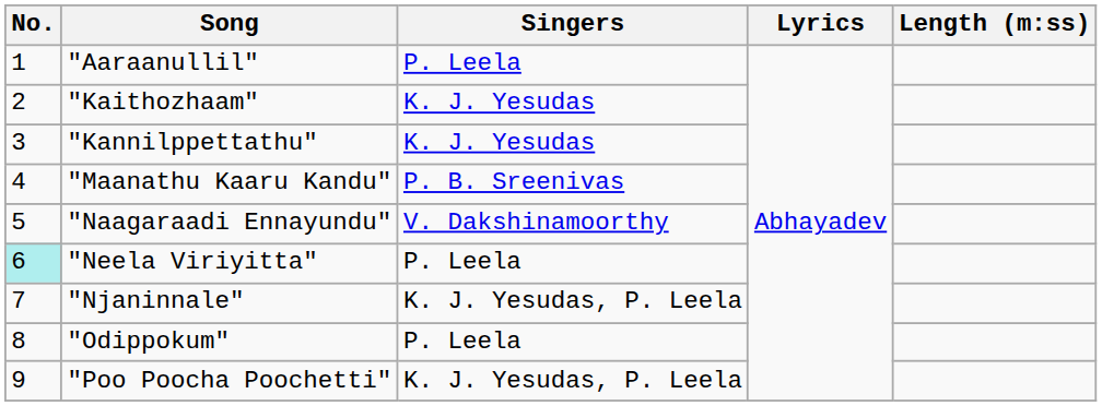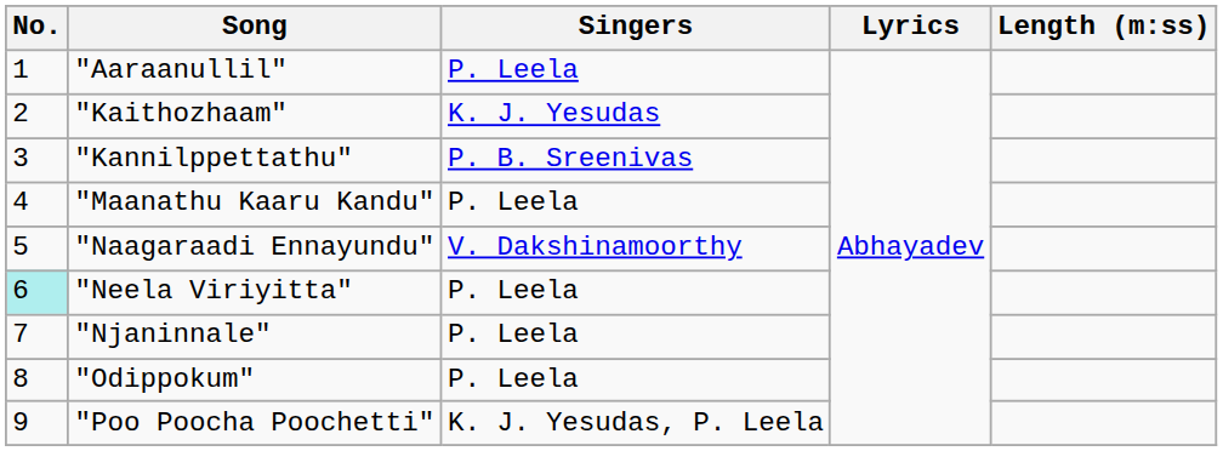 <table class="wikitable" style="font-size:95%;">
 <tr>
 <th>No.</th>
 <th>Song</th>
 <th>Singers</th>
 <th>Lyrics</th>
 <th>Length (m:ss)</th>
 </tr>
 <tr>
 <td>1</td>
 <td>"Aaraanullil"</td>
 <td><a href='#'>P. Leela</a></td>
 <td rowspan="9"><a href='#'>Abhayadev</a></td>
 <td></td>
 </tr>
 <tr>
 <td>2</td>
 <td>"Kaithozhaam"</td>
 <td><a href='#'>K. J. Yesudas</a></td>
 <td></td>
 </tr>
 <tr>
 <td>3</td>
 <td>"Kannilppettathu"</td>
-<td><a href='#'>K. J. Yesudas</a></td>
+<td><a href='#'>P. B. Sreenivas</a></td>
 <td></td>
 </tr>
 <tr>
 <td>4</td>
 <td>"Maanathu Kaaru Kandu"</td>
-<td><a href='#'>P. B. Sreenivas</a></td>
+<td>P. Leela</td>
 <td></td>
 </tr>
 <tr>
 <td>5</td>
 <td>"Naagaraadi Ennayundu"</td>
 <td><a href='#'>V. Dakshinamoorthy</a></td>
 <td></td>
 </tr>
 <tr>
 <td style="background: paleturquoise;">6</td>
 <td>"Neela Viriyitta"</td>
 <td>P. Leela</td>
 <td></td>
 </tr>
 <tr>
 <td>7</td>
 <td>"Njaninnale"</td>
-<td>K. J. Yesudas, P. Leela</td>
+<td>P. Leela</td>
 <td></td>
 </tr>
 <tr>
 <td>8</td>
 <td>"Odippokum"</td>
 <td>P. Leela</td>
 <td></td>
 </tr>
 <tr>
 <td>9</td>
 <td>"Poo Poocha Poochetti"</td>
 <td>K. J. Yesudas, P. Leela</td>
 <td></td>
 </tr>
 </table>
